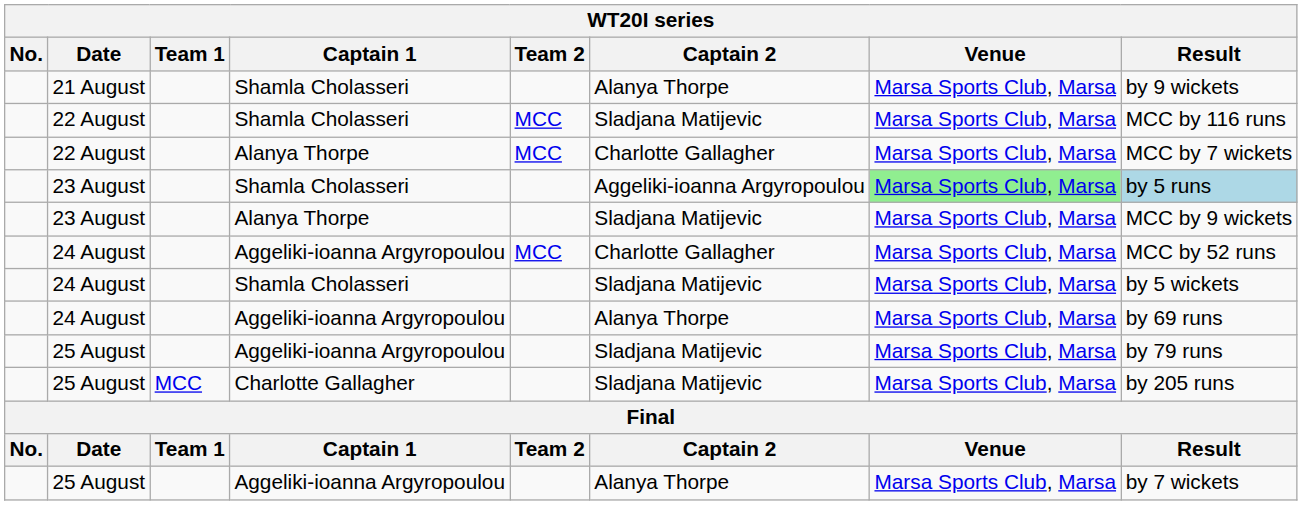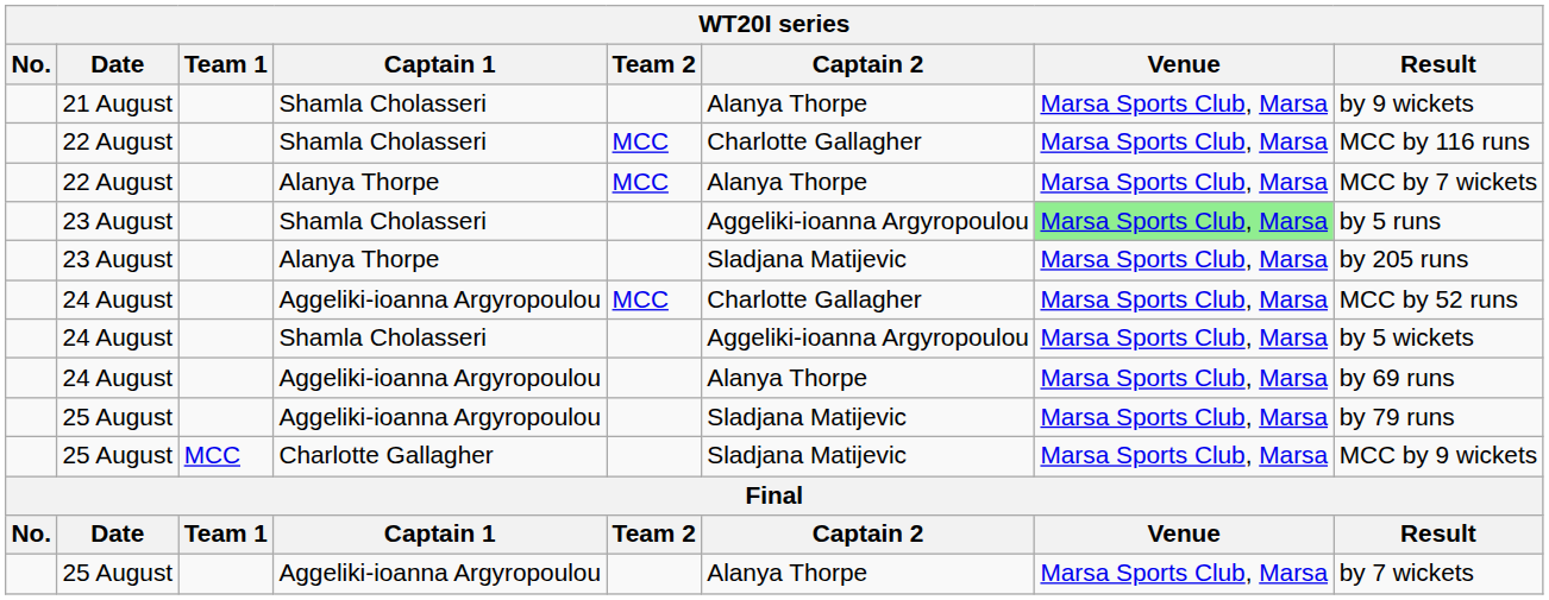 <table class="wikitable">
 <tr>
 <th colspan="9">WT20I series</th>
 </tr>
 <tr>
 <th>No.</th>
 <th>Date</th>
 <th>Team 1</th>
 <th>Captain 1</th>
 <th>Team 2</th>
 <th>Captain 2</th>
 <th>Venue</th>
 <th>Result</th>
 </tr>
 <tr>
 <td></td>
 <td>21 August</td>
 <td></td>
 <td>Shamla Cholasseri</td>
 <td></td>
 <td>Alanya Thorpe</td>
 <td><a href='#'>Marsa Sports Club</a>, <a href='#'>Marsa</a></td>
 <td> by 9 wickets</td>
 </tr>
 <tr>
 <td></td>
 <td>22 August</td>
 <td></td>
 <td>Shamla Cholasseri</td>
 <td> <a href='#'>MCC</a></td>
-<td>Sladjana Matijevic</td>
+<td>Charlotte Gallagher</td>
 <td><a href='#'>Marsa Sports Club</a>, <a href='#'>Marsa</a></td>
 <td>MCC by 116 runs</td>
 </tr>
 <tr>
 <td></td>
 <td>22 August</td>
 <td></td>
 <td>Alanya Thorpe</td>
 <td> <a href='#'>MCC</a></td>
-<td>Charlotte Gallagher</td>
+<td>Alanya Thorpe</td>
 <td><a href='#'>Marsa Sports Club</a>, <a href='#'>Marsa</a></td>
 <td>MCC by 7 wickets</td>
 </tr>
 <tr>
 <td></td>
 <td>23 August</td>
 <td></td>
 <td>Shamla Cholasseri</td>
 <td></td>
 <td>Aggeliki-ioanna Argyropoulou</td>
 <td style="background: lightgreen;"><a href='#'>Marsa Sports Club</a>, <a href='#'>Marsa</a></td>
-<td style="background: lightblue;"> by 5 runs</td>
+<td> by 5 runs</td>
 </tr>
 <tr>
 <td></td>
 <td>23 August</td>
 <td></td>
 <td>Alanya Thorpe</td>
 <td></td>
 <td>Sladjana Matijevic</td>
 <td><a href='#'>Marsa Sports Club</a>, <a href='#'>Marsa</a></td>
-<td>MCC by 9 wickets</td>
+<td> by 205 runs</td>
 </tr>
 <tr>
 <td></td>
 <td>24 August</td>
 <td></td>
 <td>Aggeliki-ioanna Argyropoulou</td>
 <td> <a href='#'>MCC</a></td>
 <td>Charlotte Gallagher</td>
 <td><a href='#'>Marsa Sports Club</a>, <a href='#'>Marsa</a></td>
 <td>MCC by 52 runs</td>
 </tr>
 <tr>
 <td></td>
 <td>24 August</td>
 <td></td>
 <td>Shamla Cholasseri</td>
 <td></td>
-<td>Sladjana Matijevic</td>
+<td>Aggeliki-ioanna Argyropoulou</td>
 <td><a href='#'>Marsa Sports Club</a>, <a href='#'>Marsa</a></td>
 <td> by 5 wickets</td>
 </tr>
 <tr>
 <td></td>
 <td>24 August</td>
 <td></td>
 <td>Aggeliki-ioanna Argyropoulou</td>
 <td></td>
 <td>Alanya Thorpe</td>
 <td><a href='#'>Marsa Sports Club</a>, <a href='#'>Marsa</a></td>
 <td> by 69 runs</td>
 </tr>
 <tr>
 <td></td>
 <td>25 August</td>
 <td></td>
 <td>Aggeliki-ioanna Argyropoulou</td>
 <td></td>
 <td>Sladjana Matijevic</td>
 <td><a href='#'>Marsa Sports Club</a>, <a href='#'>Marsa</a></td>
 <td> by 79 runs</td>
 </tr>
 <tr>
 <td></td>
 <td>25 August</td>
 <td> <a href='#'>MCC</a></td>
 <td>Charlotte Gallagher</td>
 <td></td>
 <td>Sladjana Matijevic</td>
 <td><a href='#'>Marsa Sports Club</a>, <a href='#'>Marsa</a></td>
-<td> by 205 runs</td>
+<td>MCC by 9 wickets</td>
 </tr>
 <tr>
 <th colspan="8">Final</th>
 </tr>
 <tr>
 <th>No.</th>
 <th>Date</th>
 <th>Team 1</th>
 <th>Captain 1</th>
 <th>Team 2</th>
 <th>Captain 2</th>
 <th>Venue</th>
 <th>Result</th>
 </tr>
 <tr>
 <td></td>
 <td>25 August</td>
 <td></td>
 <td>Aggeliki-ioanna Argyropoulou</td>
 <td></td>
 <td>Alanya Thorpe</td>
 <td><a href='#'>Marsa Sports Club</a>, <a href='#'>Marsa</a></td>
 <td> by 7 wickets</td>
 </tr>
 </table>
